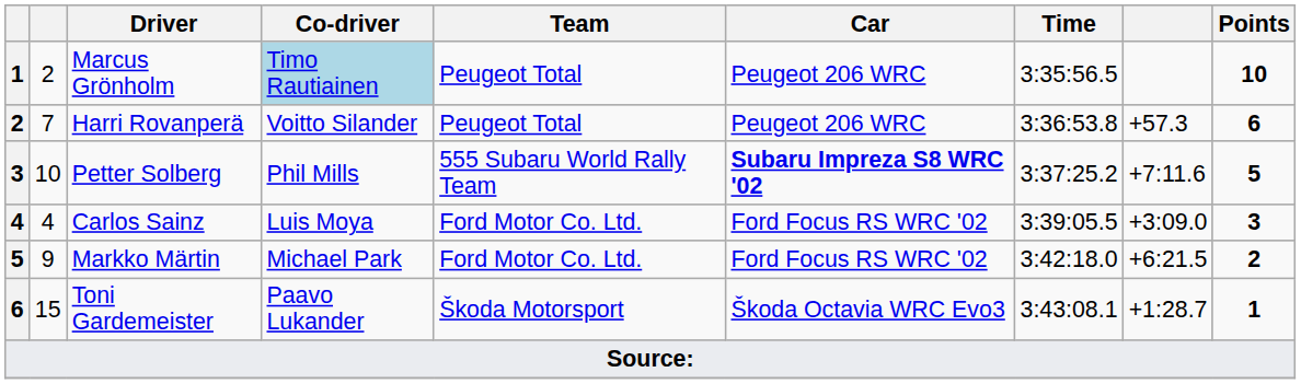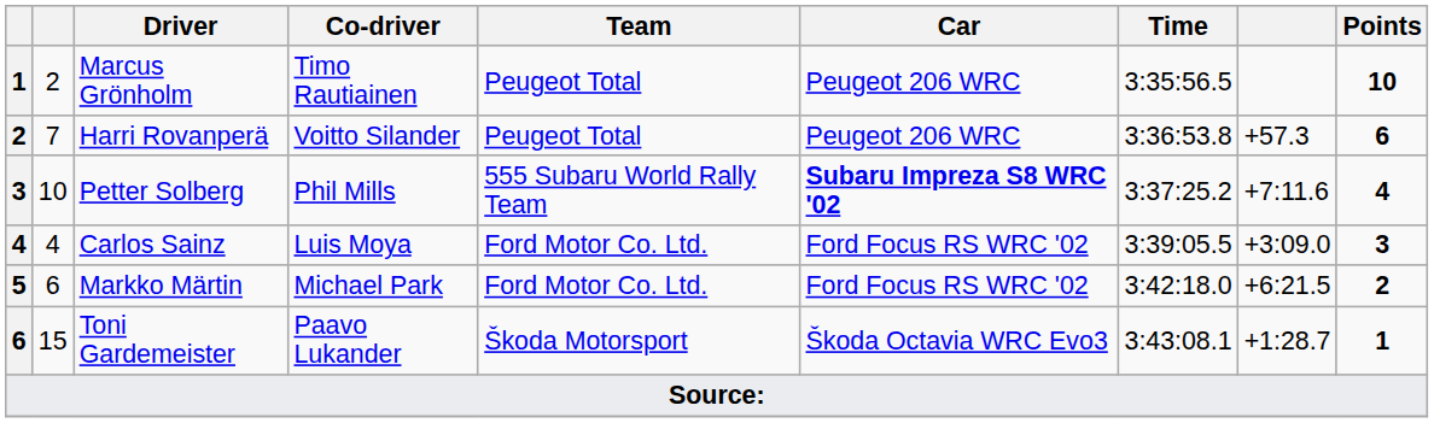 <table class="wikitable" width=85% style="font-size: 85%;">
 <tr>
 <th></th>
 <th></th>
 <th>Driver</th>
 <th>Co-driver</th>
 <th>Team</th>
 <th>Car</th>
 <th>Time</th>
 <th></th>
 <th>Points</th>
 </tr>
 <tr>
 <th>1</th>
 <td align="center">2</td>
 <td> <a href='#'>Marcus Grönholm</a></td>
-<td style="background: lightblue;"> <a href='#'>Timo Rautiainen</a></td>
+<td> <a href='#'>Timo Rautiainen</a></td>
 <td> <a href='#'>Peugeot Total</a></td>
 <td><a href='#'>Peugeot 206 WRC</a></td>
 <td>3:35:56.5</td>
 <td></td>
 <td align="center"><strong>10</strong></td>
 </tr>
 <tr>
 <th>2</th>
 <td align="center">7</td>
 <td> <a href='#'>Harri Rovanperä</a></td>
 <td> <a href='#'>Voitto Silander</a></td>
 <td> <a href='#'>Peugeot Total</a></td>
 <td><a href='#'>Peugeot 206 WRC</a></td>
 <td>3:36:53.8</td>
 <td>+57.3</td>
 <td align="center"><strong>6</strong></td>
 </tr>
 <tr>
 <th>3</th>
 <td align="center">10</td>
 <td> <a href='#'>Petter Solberg</a></td>
 <td> <a href='#'>Phil Mills</a></td>
 <td> <a href='#'>555 Subaru World Rally Team</a></td>
 <td><strong><a href='#'>Subaru Impreza S8 WRC '02</a></strong></td>
 <td>3:37:25.2</td>
 <td>+7:11.6</td>
-<td align="center"><strong>5</strong></td>
+<td align="center"><strong>4</strong></td>
 </tr>
 <tr>
 <th>4</th>
 <td align="center">4</td>
 <td> <a href='#'>Carlos Sainz</a></td>
 <td> <a href='#'>Luis Moya</a></td>
 <td> <a href='#'>Ford Motor Co. Ltd.</a></td>
 <td><a href='#'>Ford Focus RS WRC '02</a></td>
 <td>3:39:05.5</td>
 <td>+3:09.0</td>
 <td align="center"><strong>3</strong></td>
 </tr>
 <tr>
 <th>5</th>
-<td align="center">9</td>
+<td align="center">6</td>
 <td> <a href='#'>Markko Märtin</a></td>
 <td> <a href='#'>Michael Park</a></td>
 <td> <a href='#'>Ford Motor Co. Ltd.</a></td>
 <td><a href='#'>Ford Focus RS WRC '02</a></td>
 <td>3:42:18.0</td>
 <td>+6:21.5</td>
 <td align="center"><strong>2</strong></td>
 </tr>
 <tr>
 <th>6</th>
 <td align="center">15</td>
 <td> <a href='#'>Toni Gardemeister</a></td>
 <td> <a href='#'>Paavo Lukander</a></td>
 <td> <a href='#'>Škoda Motorsport</a></td>
 <td><a href='#'>Škoda Octavia WRC Evo3</a></td>
 <td>3:43:08.1</td>
 <td>+1:28.7</td>
 <td align="center"><strong>1</strong></td>
 </tr>
 <tr>
 <td style="background-color:#EAECF0; text-align:center" colspan="9"><strong>Source:</strong></td>
 </tr>
 <tr>
 </tr>
 </table>
